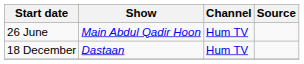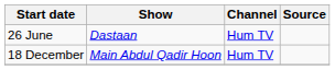 <table class="wikitable sortable">
 <tr>
 <th>Start date</th>
 <th>Show</th>
 <th>Channel</th>
 <th>Source</th>
 </tr>
 <tr>
 <td>26 June</td>
-<td><em><a href='#'>Main Abdul Qadir Hoon</a></em></td>
+<td><em><a href='#'>Dastaan</a></em></td>
 <td><a href='#'>Hum TV</a></td>
 <td></td>
 </tr>
 <tr>
 <td>18 December</td>
-<td><em><a href='#'>Dastaan</a></em></td>
+<td><em><a href='#'>Main Abdul Qadir Hoon</a></em></td>
 <td><a href='#'>Hum TV</a></td>
 <td></td>
 </tr>
 <tr>
 </tr>
 </table>
